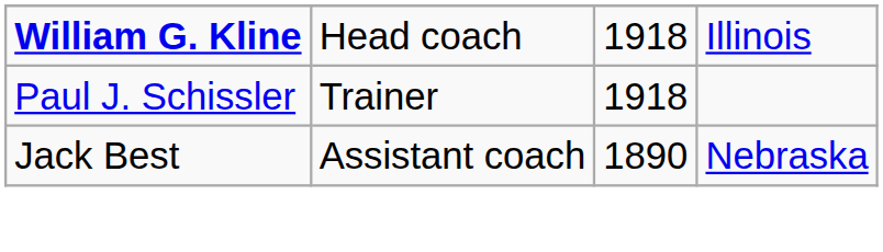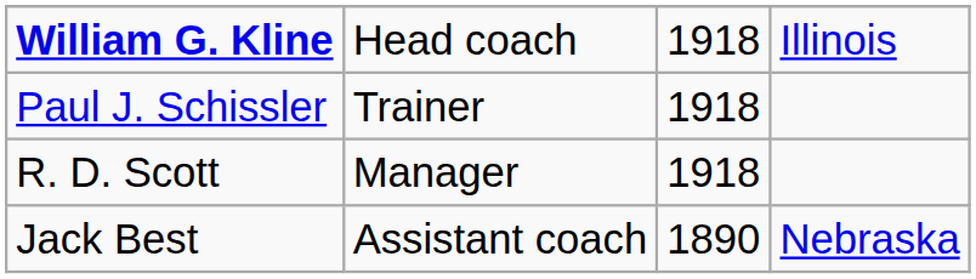 <table class="wikitable" style="font-size: 95%">
 <tr>
 </tr>
 <tr>
 <td><strong><a href='#'>William G. Kline</a></strong></td>
 <td>Head coach</td>
 <td>1918</td>
 <td><a href='#'>Illinois</a></td>
 </tr>
 <tr>
 <td><a href='#'>Paul J. Schissler</a></td>
 <td>Trainer</td>
 <td>1918</td>
 <td></td>
 </tr>
 <tr>
+<td>R. D. Scott</td>
+<td>Manager</td>
+<td>1918</td>
+<td></td>
+</tr>
+<tr>
 <td>Jack Best</td>
 <td>Assistant coach</td>
 <td>1890</td>
 <td><a href='#'>Nebraska</a></td>
 </tr>
 </table>
